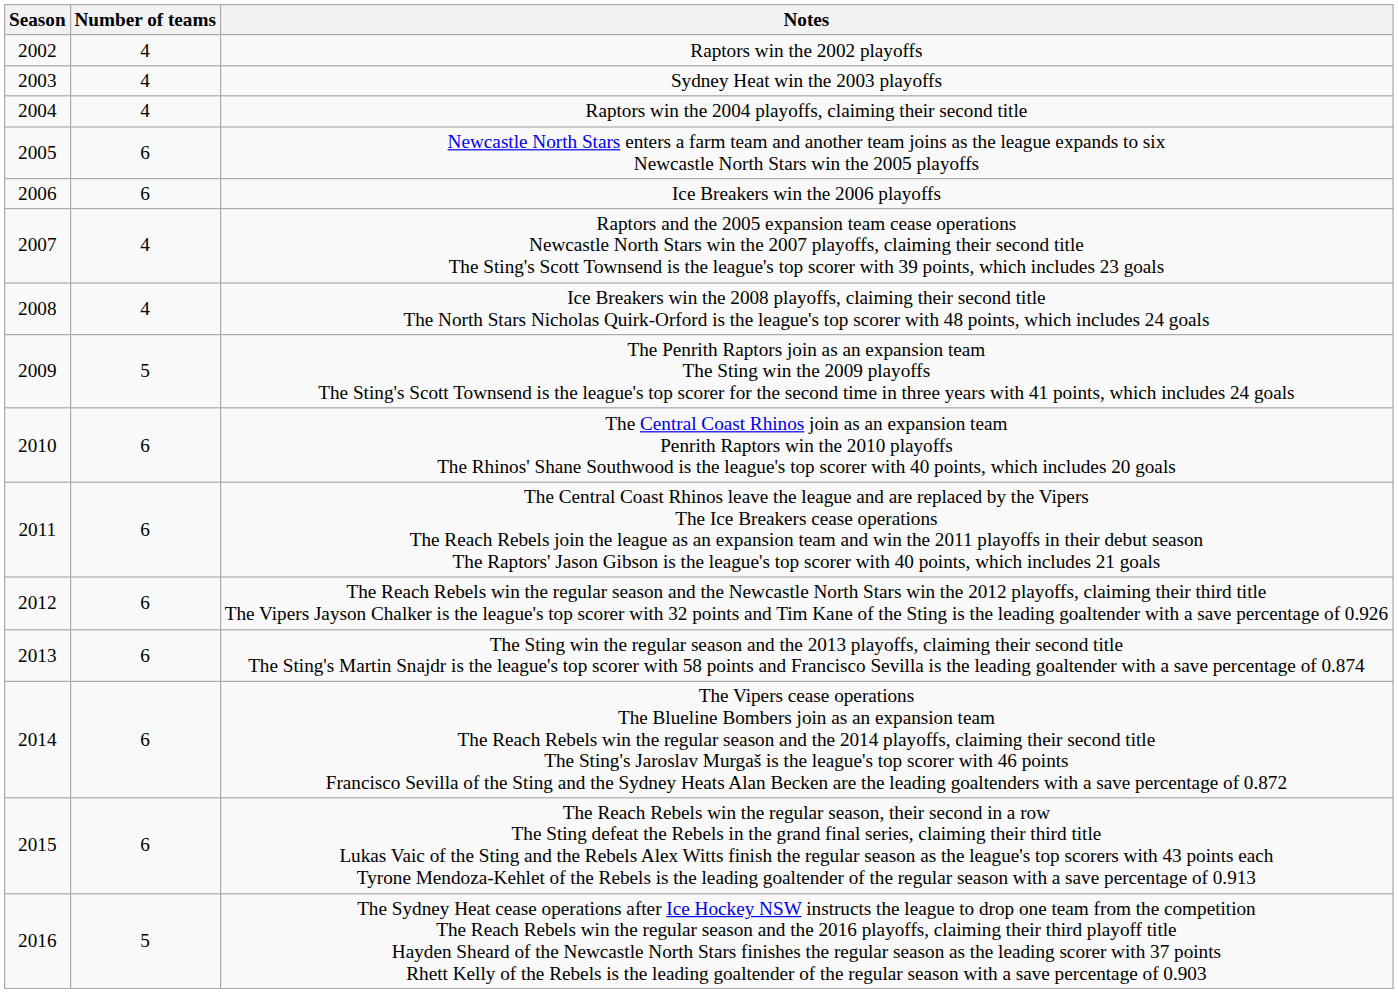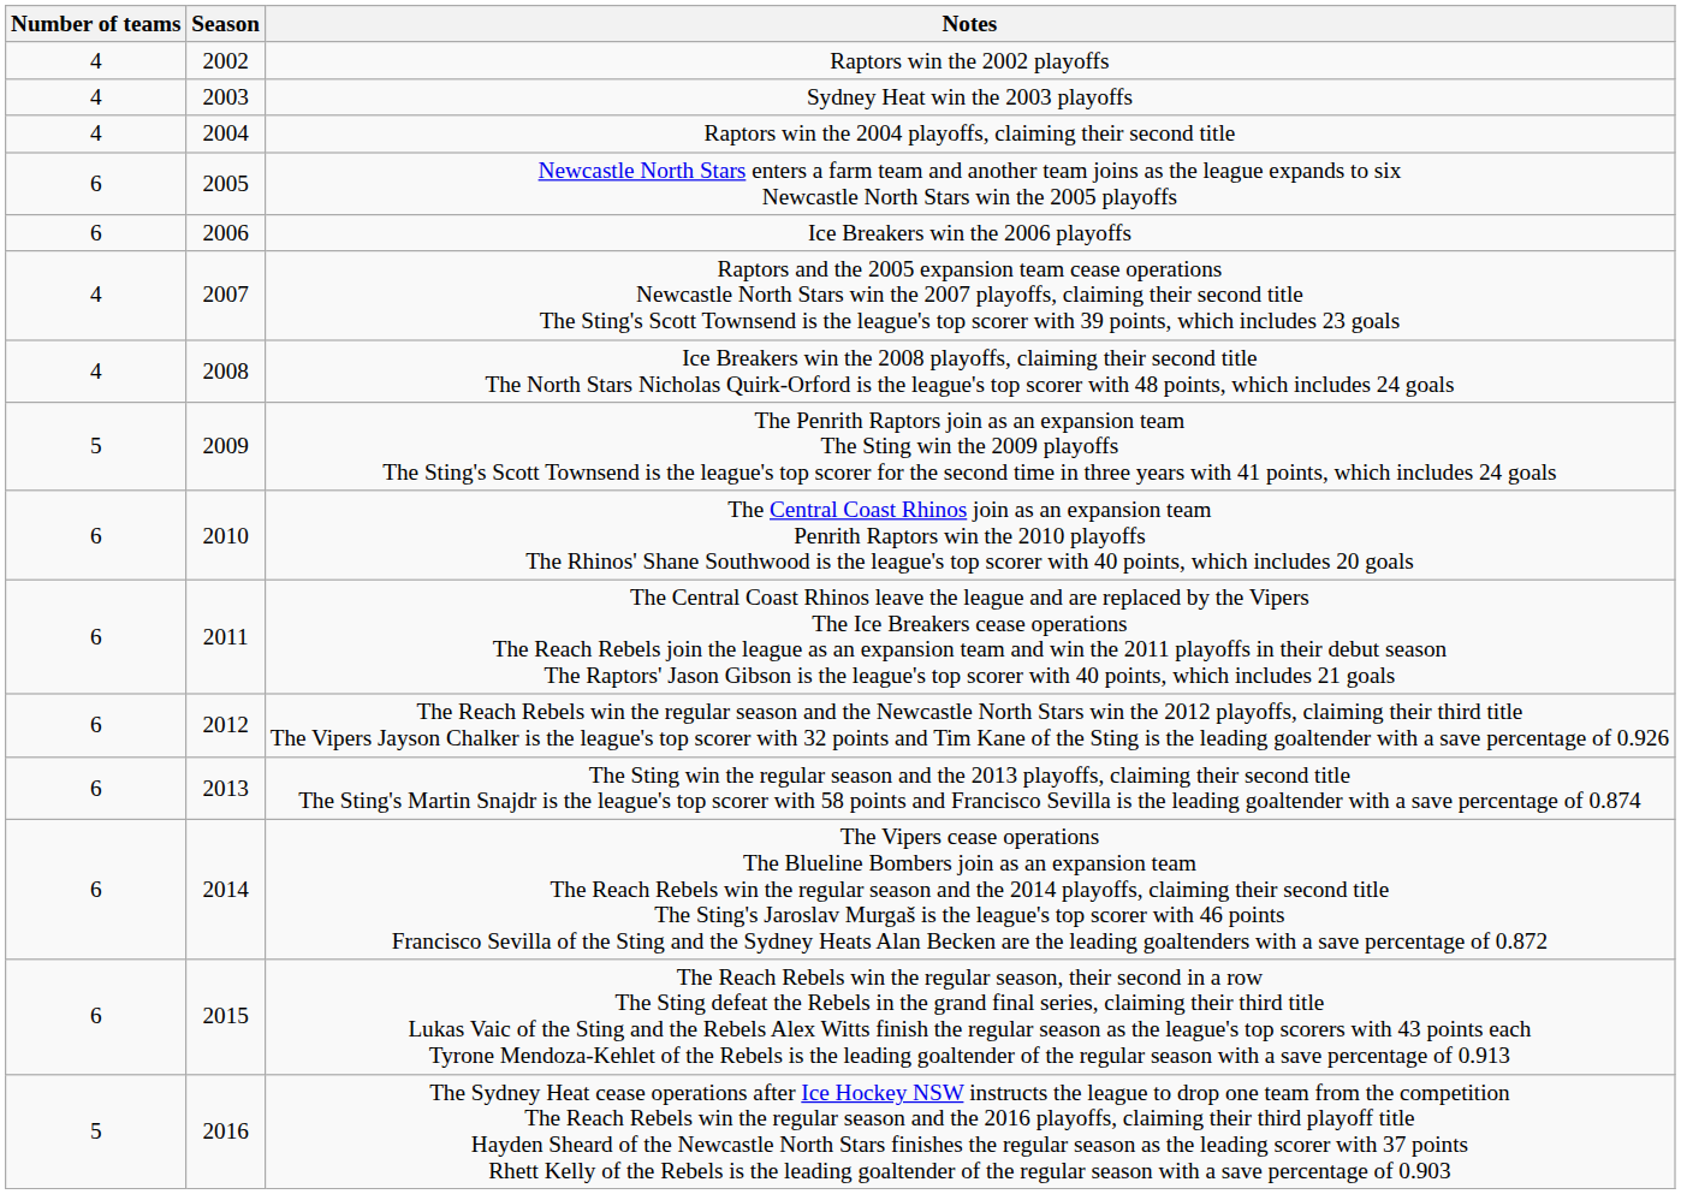 <table class="wikitable" style="text-align: center;">
 <tr>
+<th>Number of teams</th>
 <th>Season</th>
-<th>Number of teams</th>
 <th>Notes</th>
 </tr>
 <tr>
+<td>4</td>
 <td>2002</td>
-<td>4</td>
 <td>Raptors win the 2002 playoffs</td>
 </tr>
 <tr>
+<td>4</td>
 <td>2003</td>
-<td>4</td>
 <td>Sydney Heat win the 2003 playoffs</td>
 </tr>
 <tr>
+<td>4</td>
 <td>2004</td>
-<td>4</td>
 <td>Raptors win the 2004 playoffs, claiming their second title</td>
 </tr>
 <tr>
+<td>6</td>
 <td>2005</td>
-<td>6</td>
 <td><a href='#'>Newcastle North Stars</a> enters a farm team and another team joins as the league expands to six<br>Newcastle North Stars win the 2005 playoffs</td>
 </tr>
 <tr>
+<td>6</td>
 <td>2006</td>
-<td>6</td>
 <td>Ice Breakers win the 2006 playoffs</td>
 </tr>
 <tr>
+<td>4</td>
 <td>2007</td>
-<td>4</td>
 <td>Raptors and the 2005 expansion team cease operations<br>Newcastle North Stars win the 2007 playoffs, claiming their second title<br>The Sting's Scott Townsend is the league's top scorer with 39 points, which includes 23 goals</td>
 </tr>
 <tr>
+<td>4</td>
 <td>2008</td>
-<td>4</td>
 <td>Ice Breakers win the 2008 playoffs, claiming their second title<br>The North Stars Nicholas Quirk-Orford is the league's top scorer with 48 points, which includes 24 goals</td>
 </tr>
 <tr>
+<td>5</td>
 <td>2009</td>
-<td>5</td>
 <td>The Penrith Raptors join as an expansion team<br>The Sting win the 2009 playoffs<br>The Sting's Scott Townsend is the league's top scorer for the second time in three years with 41 points, which includes 24 goals</td>
 </tr>
 <tr>
+<td>6</td>
 <td>2010</td>
-<td>6</td>
 <td>The <a href='#'>Central Coast Rhinos</a> join as an expansion team<br>Penrith Raptors win the 2010 playoffs<br>The Rhinos' Shane Southwood is the league's top scorer with 40 points, which includes 20 goals</td>
 </tr>
 <tr>
+<td>6</td>
 <td>2011</td>
-<td>6</td>
 <td>The Central Coast Rhinos leave the league and are replaced by the Vipers<br>The Ice Breakers cease operations<br>The Reach Rebels join the league as an expansion team and win the 2011 playoffs in their debut season<br>The Raptors' Jason Gibson is the league's top scorer with 40 points, which includes 21 goals</td>
 </tr>
 <tr>
+<td>6</td>
 <td>2012</td>
-<td>6</td>
 <td>The Reach Rebels win the regular season and the Newcastle North Stars win the 2012 playoffs, claiming their third title<br>The Vipers Jayson Chalker is the league's top scorer with 32 points and Tim Kane of the Sting is the leading goaltender with a save percentage of 0.926</td>
 </tr>
 <tr>
+<td>6</td>
 <td>2013</td>
-<td>6</td>
 <td>The Sting win the regular season and the 2013 playoffs, claiming their second title<br>The Sting's Martin Snajdr is the league's top scorer with 58 points and Francisco Sevilla is the leading goaltender with a save percentage of 0.874</td>
 </tr>
 <tr>
+<td>6</td>
 <td>2014</td>
-<td>6</td>
 <td>The Vipers cease operations<br>The Blueline Bombers join as an expansion team<br>The Reach Rebels win the regular season and the 2014 playoffs, claiming their second title<br>The Sting's Jaroslav Murgaš is the league's top scorer with 46 points<br>Francisco Sevilla of the Sting and the Sydney Heats Alan Becken are the leading goaltenders with a save percentage of 0.872</td>
 </tr>
 <tr>
+<td>6</td>
 <td>2015</td>
-<td>6</td>
 <td>The Reach Rebels win the regular season, their second in a row<br>The Sting defeat the Rebels in the grand final series, claiming their third title<br>Lukas Vaic of the Sting and the Rebels Alex Witts finish the regular season as the league's top scorers with 43 points each<br>Tyrone Mendoza-Kehlet of the Rebels is the leading goaltender of the regular season with a save percentage of 0.913</td>
 </tr>
 <tr>
+<td>5</td>
 <td>2016</td>
-<td>5</td>
 <td>The Sydney Heat cease operations after <a href='#'>Ice Hockey NSW</a> instructs the league to drop one team from the competition<br>The Reach Rebels win the regular season and the 2016 playoffs, claiming their third playoff title<br>Hayden Sheard of the Newcastle North Stars finishes the regular season as the leading scorer with 37 points<br>Rhett Kelly of the Rebels is the leading goaltender of the regular season with a save percentage of 0.903</td>
 </tr>
 </table>
